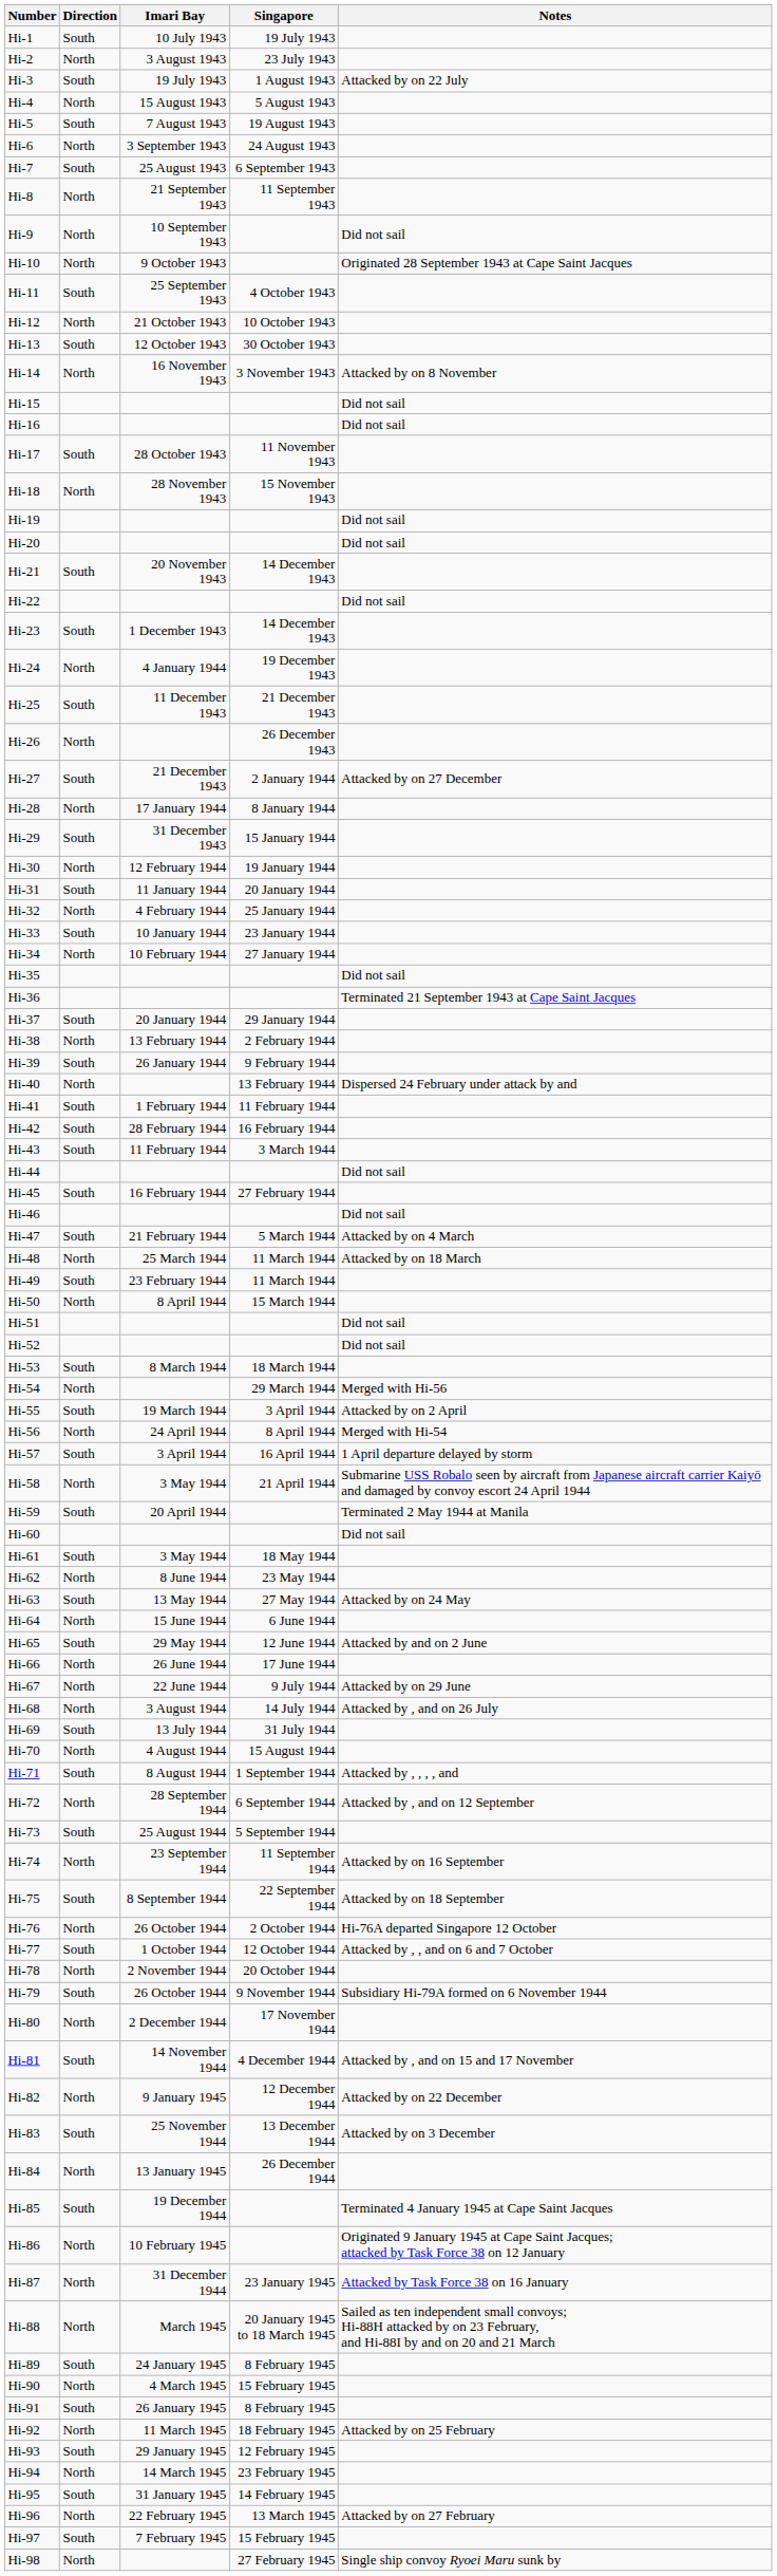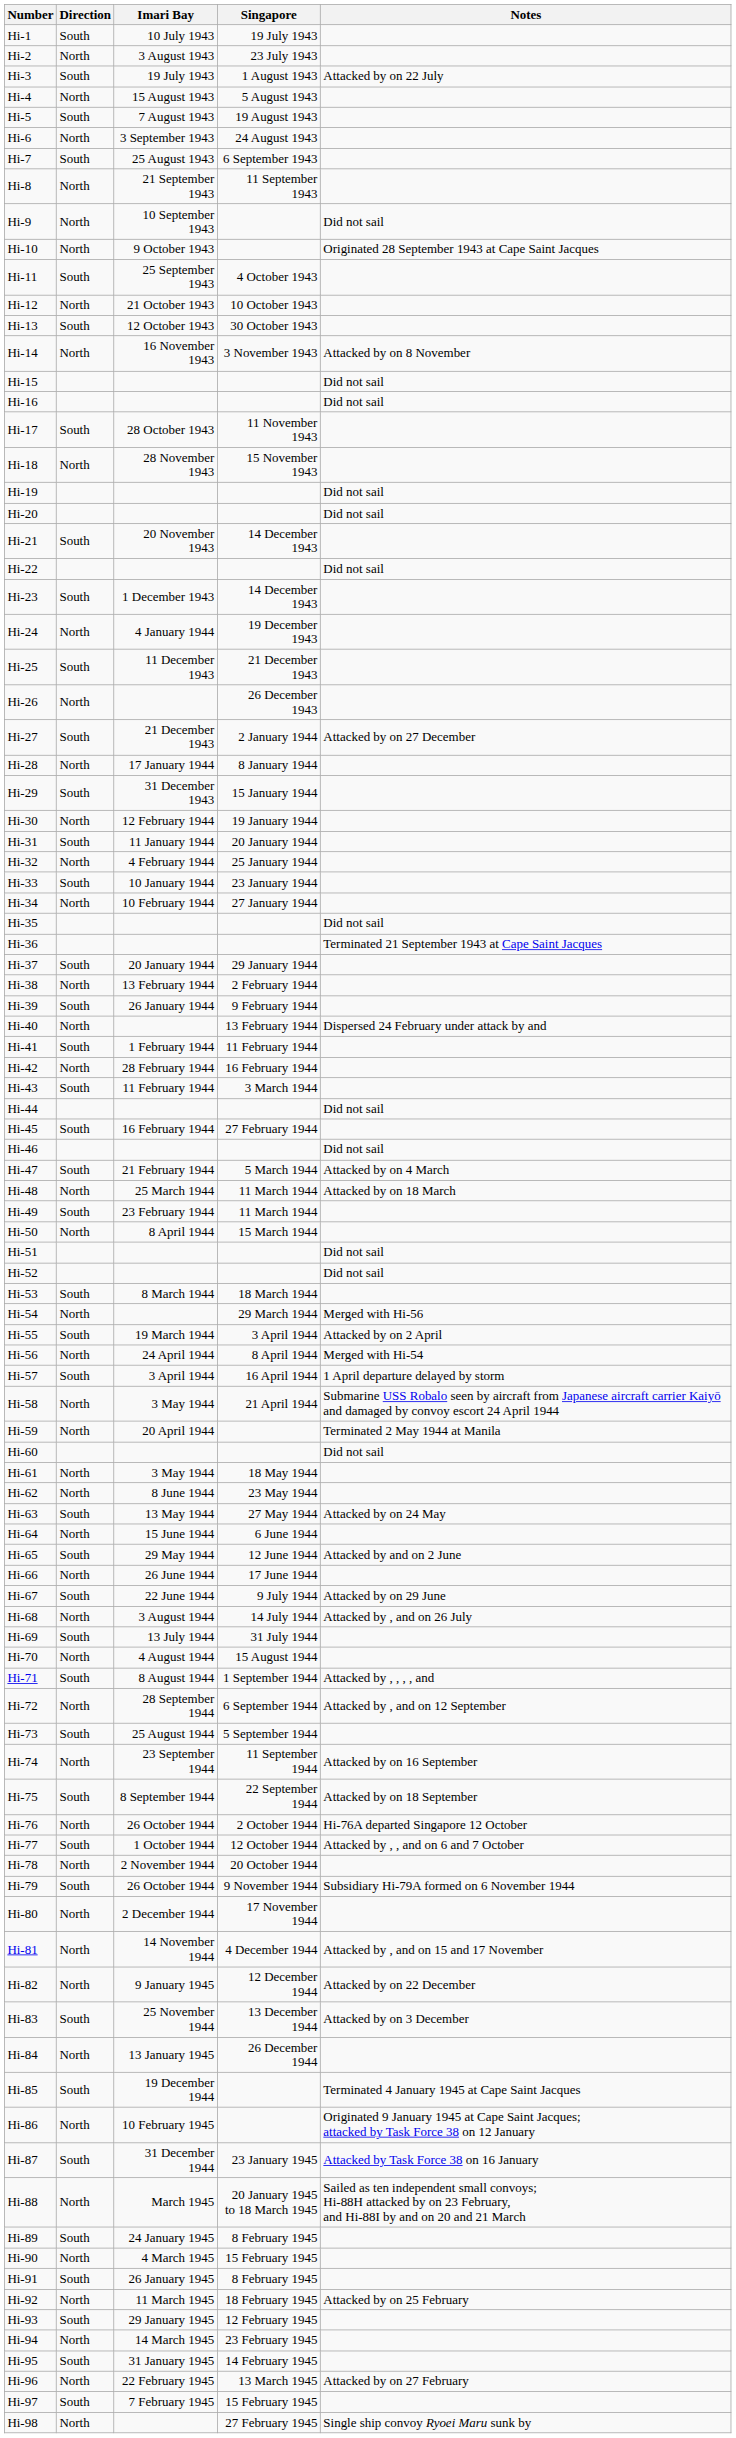 <table class="wikitable">
 <tr>
 <th>Number</th>
 <th width="25px">Direction</th>
 <th width="120px">Imari Bay</th>
 <th width="120px">Singapore</th>
 <th width="500px">Notes</th>
 </tr>
 <tr>
 <td>Hi-1</td>
 <td>South</td>
 <td align="right">10 July 1943</td>
 <td align="right">19 July 1943</td>
 <td></td>
 </tr>
 <tr>
 <td>Hi-2</td>
 <td>North</td>
 <td align="right">3 August 1943</td>
 <td align="right">23 July 1943</td>
 <td></td>
 </tr>
 <tr>
 <td>Hi-3</td>
 <td>South</td>
 <td align="right">19 July 1943</td>
 <td align="right">1 August 1943</td>
 <td>Attacked by  on 22 July</td>
 </tr>
 <tr>
 <td>Hi-4</td>
 <td>North</td>
 <td align="right">15 August 1943</td>
 <td align="right">5 August 1943</td>
 <td></td>
 </tr>
 <tr>
 <td>Hi-5</td>
 <td>South</td>
 <td align="right">7 August 1943</td>
 <td align="right">19 August 1943</td>
 <td></td>
 </tr>
 <tr>
 <td>Hi-6</td>
 <td>North</td>
 <td align="right">3 September 1943</td>
 <td align="right">24 August 1943</td>
 <td></td>
 </tr>
 <tr>
 <td>Hi-7</td>
 <td>South</td>
 <td align="right">25 August 1943</td>
 <td align="right">6 September 1943</td>
 <td></td>
 </tr>
 <tr>
 <td>Hi-8</td>
 <td>North</td>
 <td align="right">21 September 1943</td>
 <td align="right">11 September 1943</td>
 <td></td>
 </tr>
 <tr>
 <td>Hi-9</td>
 <td>North</td>
 <td align="right">10 September 1943</td>
 <td></td>
 <td>Did not sail</td>
 </tr>
 <tr>
 <td>Hi-10</td>
 <td>North</td>
 <td align="right">9 October 1943</td>
 <td></td>
 <td>Originated 28 September 1943 at Cape Saint Jacques</td>
 </tr>
 <tr>
 <td>Hi-11</td>
 <td>South</td>
 <td align="right">25 September 1943</td>
 <td align="right">4 October 1943</td>
 <td></td>
 </tr>
 <tr>
 <td>Hi-12</td>
 <td>North</td>
 <td align="right">21 October 1943</td>
 <td align="right">10 October 1943</td>
 <td></td>
 </tr>
 <tr>
 <td>Hi-13</td>
 <td>South</td>
 <td align="right">12 October 1943</td>
 <td align="right">30 October 1943</td>
 <td></td>
 </tr>
 <tr>
 <td>Hi-14</td>
 <td>North</td>
 <td align="right">16 November 1943</td>
 <td align="right">3 November 1943</td>
 <td>Attacked by  on 8 November</td>
 </tr>
 <tr>
 <td>Hi-15</td>
 <td></td>
 <td></td>
 <td></td>
 <td>Did not sail</td>
 </tr>
 <tr>
 <td>Hi-16</td>
 <td></td>
 <td></td>
 <td></td>
 <td>Did not sail</td>
 </tr>
 <tr>
 <td>Hi-17</td>
 <td>South</td>
 <td align="right">28 October 1943</td>
 <td align="right">11 November 1943</td>
 <td></td>
 </tr>
 <tr>
 <td>Hi-18</td>
 <td>North</td>
 <td align="right">28 November 1943</td>
 <td align="right">15 November 1943</td>
 <td></td>
 </tr>
 <tr>
 <td>Hi-19</td>
 <td></td>
 <td></td>
 <td></td>
 <td>Did not sail</td>
 </tr>
 <tr>
 <td>Hi-20</td>
 <td></td>
 <td></td>
 <td></td>
 <td>Did not sail</td>
 </tr>
 <tr>
 <td>Hi-21</td>
 <td>South</td>
 <td align="right">20 November 1943</td>
 <td align="right">14 December 1943</td>
 <td></td>
 </tr>
 <tr>
 <td>Hi-22</td>
 <td></td>
 <td></td>
 <td></td>
 <td>Did not sail</td>
 </tr>
 <tr>
 <td>Hi-23</td>
 <td>South</td>
 <td align="right">1 December 1943</td>
 <td align="right">14 December 1943</td>
 <td></td>
 </tr>
 <tr>
 <td>Hi-24</td>
 <td>North</td>
 <td align="right">4 January 1944</td>
 <td align="right">19 December 1943</td>
 <td></td>
 </tr>
 <tr>
 <td>Hi-25</td>
 <td>South</td>
 <td align="right">11 December 1943</td>
 <td align="right">21 December 1943</td>
 <td></td>
 </tr>
 <tr>
 <td>Hi-26</td>
 <td>North</td>
 <td></td>
 <td align="right">26 December 1943</td>
 <td></td>
 </tr>
 <tr>
 <td>Hi-27</td>
 <td>South</td>
 <td align="right">21 December 1943</td>
 <td align="right">2 January 1944</td>
 <td>Attacked by  on 27 December</td>
 </tr>
 <tr>
 <td>Hi-28</td>
 <td>North</td>
 <td align="right">17 January 1944</td>
 <td align="right">8 January 1944</td>
 <td></td>
 </tr>
 <tr>
 <td>Hi-29</td>
 <td>South</td>
 <td align="right">31 December 1943</td>
 <td align="right">15 January 1944</td>
 <td></td>
 </tr>
 <tr>
 <td>Hi-30</td>
 <td>North</td>
 <td align="right">12 February 1944</td>
 <td align="right">19 January 1944</td>
 <td></td>
 </tr>
 <tr>
 <td>Hi-31</td>
 <td>South</td>
 <td align="right">11 January 1944</td>
 <td align="right">20 January 1944</td>
 <td></td>
 </tr>
 <tr>
 <td>Hi-32</td>
 <td>North</td>
 <td align="right">4 February 1944</td>
 <td align="right">25 January 1944</td>
 <td></td>
 </tr>
 <tr>
 <td>Hi-33</td>
 <td>South</td>
 <td align="right">10 January 1944</td>
 <td align="right">23 January 1944</td>
 <td></td>
 </tr>
 <tr>
 <td>Hi-34</td>
 <td>North</td>
 <td align="right">10 February 1944</td>
 <td align="right">27 January 1944</td>
 <td></td>
 </tr>
 <tr>
 <td>Hi-35</td>
 <td></td>
 <td></td>
 <td></td>
 <td>Did not sail</td>
 </tr>
 <tr>
 <td>Hi-36</td>
 <td></td>
 <td></td>
 <td></td>
 <td>Terminated 21 September 1943 at <a href='#'>Cape Saint Jacques</a></td>
 </tr>
 <tr>
 <td>Hi-37</td>
 <td>South</td>
 <td align="right">20 January 1944</td>
 <td align="right">29 January 1944</td>
 <td></td>
 </tr>
 <tr>
 <td>Hi-38</td>
 <td>North</td>
 <td align="right">13 February 1944</td>
 <td align="right">2 February 1944</td>
 <td></td>
 </tr>
 <tr>
 <td>Hi-39</td>
 <td>South</td>
 <td align="right">26 January 1944</td>
 <td align="right">9 February 1944</td>
 <td></td>
 </tr>
 <tr>
 <td>Hi-40</td>
 <td>North</td>
 <td></td>
 <td align="right">13 February 1944</td>
 <td>Dispersed 24 February under attack by  and </td>
 </tr>
 <tr>
 <td>Hi-41</td>
 <td>South</td>
 <td align="right">1 February 1944</td>
 <td align="right">11 February 1944</td>
 <td></td>
 </tr>
 <tr>
 <td>Hi-42</td>
-<td>South</td>
+<td>North</td>
 <td align="right">28 February 1944</td>
 <td align="right">16 February 1944</td>
 <td></td>
 </tr>
 <tr>
 <td>Hi-43</td>
 <td>South</td>
 <td align="right">11 February 1944</td>
 <td align="right">3 March 1944</td>
 <td></td>
 </tr>
 <tr>
 <td>Hi-44</td>
 <td></td>
 <td></td>
 <td></td>
 <td>Did not sail</td>
 </tr>
 <tr>
 <td>Hi-45</td>
 <td>South</td>
 <td align="right">16 February 1944</td>
 <td align="right">27 February 1944</td>
 <td></td>
 </tr>
 <tr>
 <td>Hi-46</td>
 <td></td>
 <td></td>
 <td></td>
 <td>Did not sail</td>
 </tr>
 <tr>
 <td>Hi-47</td>
 <td>South</td>
 <td align="right">21 February 1944</td>
 <td align="right">5 March 1944</td>
 <td>Attacked by  on 4 March</td>
 </tr>
 <tr>
 <td>Hi-48</td>
 <td>North</td>
 <td align="right">25 March 1944</td>
 <td align="right">11 March 1944</td>
 <td>Attacked by  on 18 March</td>
 </tr>
 <tr>
 <td>Hi-49</td>
 <td>South</td>
 <td align="right">23 February 1944</td>
 <td align="right">11 March 1944</td>
 <td></td>
 </tr>
 <tr>
 <td>Hi-50</td>
 <td>North</td>
 <td align="right">8 April 1944</td>
 <td align="right">15 March 1944</td>
 <td></td>
 </tr>
 <tr>
 <td>Hi-51</td>
 <td></td>
 <td></td>
 <td></td>
 <td>Did not sail</td>
 </tr>
 <tr>
 <td>Hi-52</td>
 <td></td>
 <td></td>
 <td></td>
 <td>Did not sail</td>
 </tr>
 <tr>
 <td>Hi-53</td>
 <td>South</td>
 <td align="right">8 March 1944</td>
 <td align="right">18 March 1944</td>
 <td></td>
 </tr>
 <tr>
 <td>Hi-54</td>
 <td>North</td>
 <td></td>
 <td align="right">29 March 1944</td>
 <td>Merged with Hi-56</td>
 </tr>
 <tr>
 <td>Hi-55</td>
 <td>South</td>
 <td align="right">19 March 1944</td>
 <td align="right">3 April 1944</td>
 <td>Attacked by  on 2 April</td>
 </tr>
 <tr>
 <td>Hi-56</td>
 <td>North</td>
 <td align="right">24 April 1944</td>
 <td align="right">8 April 1944</td>
 <td>Merged with Hi-54</td>
 </tr>
 <tr>
 <td>Hi-57</td>
 <td>South</td>
 <td align="right">3 April 1944</td>
 <td align="right">16 April 1944</td>
 <td>1 April departure delayed by storm</td>
 </tr>
 <tr>
 <td>Hi-58</td>
 <td>North</td>
 <td align="right">3 May 1944</td>
 <td align="right">21 April 1944</td>
 <td>Submarine <a href='#'>USS Robalo</a> seen by aircraft from <a href='#'>Japanese aircraft carrier Kaiyō</a> and damaged by convoy escort 24 April 1944</td>
 </tr>
 <tr>
 <td>Hi-59</td>
-<td>South</td>
+<td>North</td>
 <td align="right">20 April 1944</td>
 <td></td>
 <td>Terminated 2 May 1944 at Manila</td>
 </tr>
 <tr>
 <td>Hi-60</td>
 <td></td>
 <td></td>
 <td></td>
 <td>Did not sail</td>
 </tr>
 <tr>
 <td>Hi-61</td>
-<td>South</td>
+<td>North</td>
 <td align="right">3 May 1944</td>
 <td align="right">18 May 1944</td>
 <td></td>
 </tr>
 <tr>
 <td>Hi-62</td>
 <td>North</td>
 <td align="right">8 June 1944</td>
 <td align="right">23 May 1944</td>
 <td></td>
 </tr>
 <tr>
 <td>Hi-63</td>
 <td>South</td>
 <td align="right">13 May 1944</td>
 <td align="right">27 May 1944</td>
 <td>Attacked by  on 24 May</td>
 </tr>
 <tr>
 <td>Hi-64</td>
 <td>North</td>
 <td align="right">15 June 1944</td>
 <td align="right">6 June 1944</td>
 <td></td>
 </tr>
 <tr>
 <td>Hi-65</td>
 <td>South</td>
 <td align="right">29 May 1944</td>
 <td align="right">12 June 1944</td>
 <td>Attacked by  and  on 2 June</td>
 </tr>
 <tr>
 <td>Hi-66</td>
 <td>North</td>
 <td align="right">26 June 1944</td>
 <td align="right">17 June 1944</td>
 <td></td>
 </tr>
 <tr>
 <td>Hi-67</td>
-<td>North</td>
+<td>South</td>
 <td align="right">22 June 1944</td>
 <td align="right">9 July 1944</td>
 <td>Attacked by  on 29 June</td>
 </tr>
 <tr>
 <td>Hi-68</td>
 <td>North</td>
 <td align="right">3 August 1944</td>
 <td align="right">14 July 1944</td>
 <td>Attacked by ,  and  on 26 July</td>
 </tr>
 <tr>
 <td>Hi-69</td>
 <td>South</td>
 <td align="right">13 July 1944</td>
 <td align="right">31 July 1944</td>
 <td></td>
 </tr>
 <tr>
 <td>Hi-70</td>
 <td>North</td>
 <td align="right">4 August 1944</td>
 <td align="right">15 August 1944</td>
 <td></td>
 </tr>
 <tr>
 <td><a href='#'>Hi-71</a></td>
 <td>South</td>
 <td align="right">8 August 1944</td>
 <td align="right">1 September 1944</td>
 <td>Attacked by , , , ,  and </td>
 </tr>
 <tr>
 <td>Hi-72</td>
 <td>North</td>
 <td align="right">28 September 1944</td>
 <td align="right">6 September 1944</td>
 <td>Attacked by ,  and  on 12 September</td>
 </tr>
 <tr>
 <td>Hi-73</td>
 <td>South</td>
 <td align="right">25 August 1944</td>
 <td align="right">5 September 1944</td>
 <td></td>
 </tr>
 <tr>
 <td>Hi-74</td>
 <td>North</td>
 <td align="right">23 September 1944</td>
 <td align="right">11 September 1944</td>
 <td>Attacked by  on 16 September</td>
 </tr>
 <tr>
 <td>Hi-75</td>
 <td>South</td>
 <td align="right">8 September 1944</td>
 <td align="right">22 September 1944</td>
 <td>Attacked by  on 18 September</td>
 </tr>
 <tr>
 <td>Hi-76</td>
 <td>North</td>
 <td align="right">26 October 1944</td>
 <td align="right">2 October 1944</td>
 <td>Hi-76A departed Singapore 12 October</td>
 </tr>
 <tr>
 <td>Hi-77</td>
 <td>South</td>
 <td align="right">1 October 1944</td>
 <td align="right">12 October 1944</td>
 <td>Attacked by , ,  and  on 6 and 7 October</td>
 </tr>
 <tr>
 <td>Hi-78</td>
 <td>North</td>
 <td align="right">2 November 1944</td>
 <td align="right">20 October 1944</td>
 <td></td>
 </tr>
 <tr>
 <td>Hi-79</td>
 <td>South</td>
 <td align="right">26 October 1944</td>
 <td align="right">9 November 1944</td>
 <td>Subsidiary Hi-79A formed on 6 November 1944</td>
 </tr>
 <tr>
 <td>Hi-80</td>
 <td>North</td>
 <td align="right">2 December 1944</td>
 <td align="right">17 November 1944</td>
 <td></td>
 </tr>
 <tr>
 <td><a href='#'>Hi-81</a></td>
-<td>South</td>
+<td>North</td>
 <td align="right">14 November 1944</td>
 <td align="right">4 December 1944</td>
 <td>Attacked by ,  and  on 15 and 17 November</td>
 </tr>
 <tr>
 <td>Hi-82</td>
 <td>North</td>
 <td align="right">9 January 1945</td>
 <td align="right">12 December 1944</td>
 <td>Attacked by  on 22 December</td>
 </tr>
 <tr>
 <td>Hi-83</td>
 <td>South</td>
 <td align="right">25 November 1944</td>
 <td align="right">13 December 1944</td>
 <td>Attacked by  on 3 December</td>
 </tr>
 <tr>
 <td>Hi-84</td>
 <td>North</td>
 <td align="right">13 January 1945</td>
 <td align="right">26 December 1944</td>
 <td></td>
 </tr>
 <tr>
 <td>Hi-85</td>
 <td>South</td>
 <td align="right">19 December 1944</td>
 <td></td>
 <td>Terminated 4 January 1945 at Cape Saint Jacques</td>
 </tr>
 <tr>
 <td>Hi-86</td>
 <td>North</td>
 <td align="right">10 February 1945</td>
 <td></td>
 <td>Originated 9 January 1945 at Cape Saint Jacques;<br><a href='#'>attacked by Task Force 38</a> on 12 January</td>
 </tr>
 <tr>
 <td>Hi-87</td>
-<td>North</td>
+<td>South</td>
 <td align="right">31 December 1944</td>
 <td align="right">23 January 1945</td>
 <td><a href='#'>Attacked by Task Force 38</a> on 16 January</td>
 </tr>
 <tr>
 <td>Hi-88</td>
 <td>North</td>
 <td align="right">March 1945</td>
 <td align="right">20 January 1945<br>to 18 March 1945</td>
 <td>Sailed as ten independent small convoys;<br>Hi-88H attacked by  on 23 February,<br>and Hi-88I by  and  on 20 and 21 March</td>
 </tr>
 <tr>
 <td>Hi-89</td>
 <td>South</td>
 <td align="right">24 January 1945</td>
 <td align="right">8 February 1945</td>
 <td></td>
 </tr>
 <tr>
 <td>Hi-90</td>
 <td>North</td>
 <td align="right">4 March 1945</td>
 <td align="right">15 February 1945</td>
 <td></td>
 </tr>
 <tr>
 <td>Hi-91</td>
 <td>South</td>
 <td align="right">26 January 1945</td>
 <td align="right">8 February 1945</td>
 <td></td>
 </tr>
 <tr>
 <td>Hi-92</td>
 <td>North</td>
 <td align="right">11 March 1945</td>
 <td align="right">18 February 1945</td>
 <td>Attacked by  on 25 February</td>
 </tr>
 <tr>
 <td>Hi-93</td>
 <td>South</td>
 <td align="right">29 January 1945</td>
 <td align="right">12 February 1945</td>
 <td></td>
 </tr>
 <tr>
 <td>Hi-94</td>
 <td>North</td>
 <td align="right">14 March 1945</td>
 <td align="right">23 February 1945</td>
 <td></td>
 </tr>
 <tr>
 <td>Hi-95</td>
 <td>South</td>
 <td align="right">31 January 1945</td>
 <td align="right">14 February 1945</td>
 <td></td>
 </tr>
 <tr>
 <td>Hi-96</td>
 <td>North</td>
 <td align="right">22 February 1945</td>
 <td align="right">13 March 1945</td>
 <td>Attacked by  on 27 February</td>
 </tr>
 <tr>
 <td>Hi-97</td>
 <td>South</td>
 <td align="right">7 February 1945</td>
 <td align="right">15 February 1945</td>
 <td></td>
 </tr>
 <tr>
 <td>Hi-98</td>
 <td>North</td>
 <td></td>
 <td align="right">27 February 1945</td>
 <td>Single ship convoy <em>Ryoei Maru</em> sunk by </td>
 </tr>
 </table>
